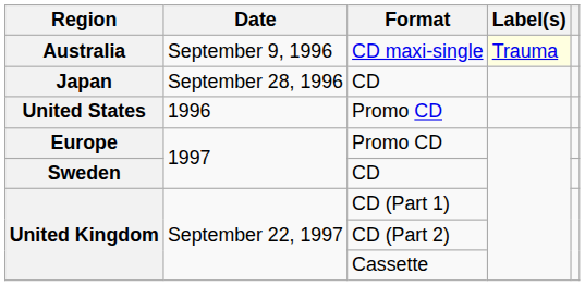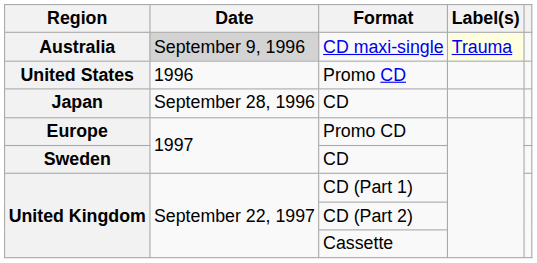 <table class="wikitable plainrowheaders">
 <tr>
 <th scope="col">Region</th>
 <th scope="col">Date</th>
 <th scope="col">Format</th>
 <th scope="col">Label(s)</th>
 <th scope="col"></th>
 </tr>
 <tr>
 <th scope="row">Australia</th>
-<td>September 9, 1996</td>
+<td style="background: lightgrey;">September 9, 1996</td>
 <td><a href='#'>CD maxi-single</a></td>
 <td style="background: lightyellow;"><a href='#'>Trauma</a></td>
+<td style="text-align:center;"></td>
+</tr>
+<tr>
+<th scope="row">United States</th>
+<td>1996</td>
+<td>Promo <a href='#'>CD</a></td>
+<td></td>
 <td style="text-align:center;"></td>
 </tr>
 <tr>
 <th scope="row">Japan</th>
 <td>September 28, 1996</td>
 <td>CD</td>
-<td></td>
-<td style="text-align:center;"></td>
-</tr>
-<tr>
-<th scope="row">United States</th>
-<td>1996</td>
-<td>Promo <a href='#'>CD</a></td>
 <td></td>
 <td style="text-align:center;"></td>
 </tr>
 <tr>
 <th scope="row">Europe</th>
 <td rowspan="2">1997</td>
 <td>Promo CD</td>
 <td rowspan="5"></td>
 <td style="text-align:center;"></td>
 </tr>
 <tr>
 <th scope="row">Sweden</th>
 <td>CD</td>
 <td style="text-align:center;"></td>
 </tr>
 <tr>
 <th scope="row" rowspan="3">United Kingdom</th>
 <td rowspan="3">September 22, 1997</td>
 <td>CD (Part 1)</td>
 <td style="text-align:center;" rowspan="3"></td>
 </tr>
 <tr>
 <td>CD (Part 2)</td>
 </tr>
 <tr>
 <td>Cassette</td>
 </tr>
 </table>
